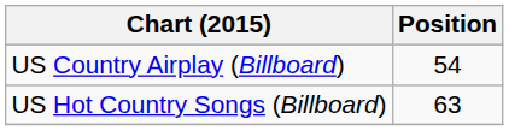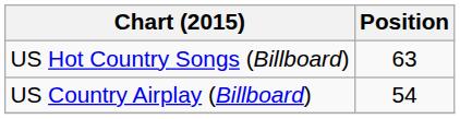 <table class="wikitable sortable">
 <tr>
 <th scope="col">Chart (2015)</th>
 <th scope="col">Position</th>
 </tr>
 <tr>
+<td>US <a href='#'>Hot Country Songs</a> (<em>Billboard</em>)</td>
+<td align="center">63</td>
+</tr>
+<tr>
 <td>US <a href='#'>Country Airplay</a> (<em><a href='#'>Billboard</a></em>)</td>
 <td align="center">54</td>
 </tr>
 <tr>
-<td>US <a href='#'>Hot Country Songs</a> (<em>Billboard</em>)</td>
-<td align="center">63</td>
-</tr>
-<tr>
 </tr>
 </table>
